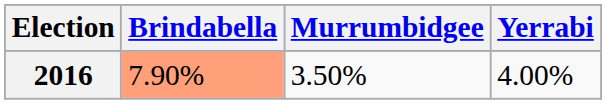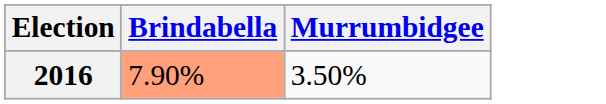 <table class="wikitable">
 <tr>
 <th>Election</th>
 <th><a href='#'>Brindabella</a></th>
 <th><a href='#'>Murrumbidgee</a></th>
-<th><a href='#'>Yerrabi</a></th>
 </tr>
 <tr>
 <th>2016</th>
 <td style="background: lightsalmon;">7.90%</td>
 <td>3.50%</td>
-<td>4.00%</td>
 </tr>
 </table>
